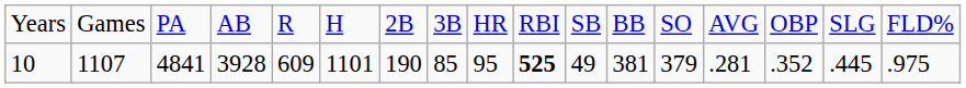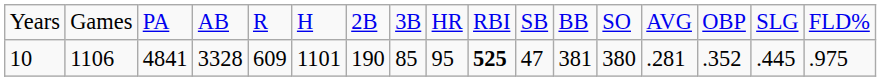 <table class="wikitable">
 <tr>
 <td>Years</td>
 <td>Games</td>
 <td><a href='#'>PA</a></td>
 <td><a href='#'>AB</a></td>
 <td><a href='#'>R</a></td>
 <td><a href='#'>H</a></td>
 <td><a href='#'>2B</a></td>
 <td><a href='#'>3B</a></td>
 <td><a href='#'>HR</a></td>
 <td><a href='#'>RBI</a></td>
 <td><a href='#'>SB</a></td>
 <td><a href='#'>BB</a></td>
 <td><a href='#'>SO</a></td>
 <td><a href='#'>AVG</a></td>
 <td><a href='#'>OBP</a></td>
 <td><a href='#'>SLG</a></td>
 <td><a href='#'>FLD%</a></td>
 </tr>
 <tr>
 <td>10</td>
-<td>1107</td>
+<td>1106</td>
 <td>4841</td>
-<td>3928</td>
+<td>3328</td>
 <td>609</td>
 <td>1101</td>
 <td>190</td>
 <td>85</td>
 <td>95</td>
 <td><strong>525</strong></td>
-<td>49</td>
+<td>47</td>
 <td>381</td>
-<td>379</td>
+<td>380</td>
 <td>.281</td>
 <td>.352</td>
 <td>.445</td>
 <td>.975</td>
 </tr>
 </table>
